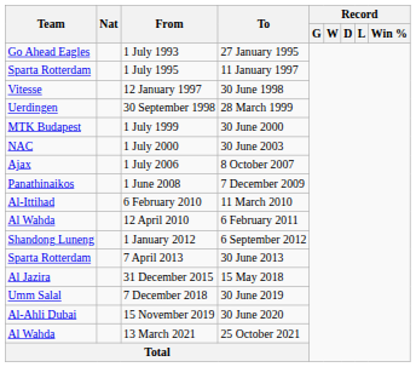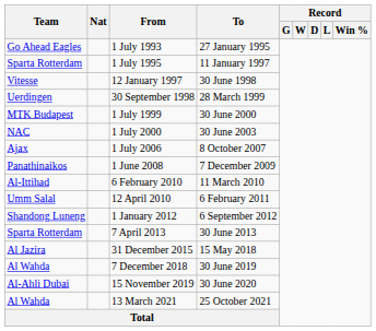 <table class="wikitable" tyle="text-align: center">
 <tr>
 <th rowspan="2">Team</th>
 <th rowspan="2">Nat</th>
 <th rowspan="2">From</th>
 <th rowspan="2">To</th>
 <th colspan="5">Record</th>
 </tr>
 <tr>
 <th>G</th>
 <th>W</th>
 <th>D</th>
 <th>L</th>
 <th>Win %</th>
 </tr>
 <tr>
 <td><a href='#'>Go Ahead Eagles</a></td>
 <td></td>
 <td>1 July 1993</td>
 <td>27 January 1995<br></td>
 </tr>
 <tr>
 <td><a href='#'>Sparta Rotterdam</a></td>
 <td></td>
 <td>1 July 1995</td>
 <td>11 January 1997<br></td>
 </tr>
 <tr>
 <td><a href='#'>Vitesse</a></td>
 <td></td>
 <td>12 January 1997</td>
 <td>30 June 1998<br></td>
 </tr>
 <tr>
 <td><a href='#'>Uerdingen</a></td>
 <td></td>
 <td>30 September 1998</td>
 <td>28 March 1999<br></td>
 </tr>
 <tr>
 <td><a href='#'>MTK Budapest</a></td>
 <td></td>
 <td>1 July 1999</td>
 <td>30 June 2000<br></td>
 </tr>
 <tr>
 <td><a href='#'>NAC</a></td>
 <td></td>
 <td>1 July 2000</td>
 <td>30 June 2003<br></td>
 </tr>
 <tr>
 <td><a href='#'>Ajax</a></td>
 <td></td>
 <td>1 July 2006</td>
 <td>8 October 2007<br></td>
 </tr>
 <tr>
 <td><a href='#'>Panathinaikos</a></td>
 <td></td>
 <td>1 June 2008</td>
 <td>7 December 2009<br></td>
 </tr>
 <tr>
 <td><a href='#'>Al-Ittihad</a></td>
 <td></td>
 <td>6 February 2010</td>
 <td>11 March 2010<br></td>
 </tr>
 <tr>
-<td><a href='#'>Al Wahda</a></td>
+<td><a href='#'>Umm Salal</a></td>
 <td></td>
 <td>12 April 2010</td>
 <td>6 February 2011<br></td>
 </tr>
 <tr>
 <td><a href='#'>Shandong Luneng</a></td>
 <td></td>
 <td>1 January 2012</td>
 <td>6 September 2012<br></td>
 </tr>
 <tr>
 <td><a href='#'>Sparta Rotterdam</a></td>
 <td></td>
 <td>7 April 2013</td>
 <td>30 June 2013<br></td>
 </tr>
 <tr>
 <td><a href='#'>Al Jazira</a></td>
 <td></td>
 <td>31 December 2015</td>
 <td>15 May 2018<br></td>
 </tr>
 <tr>
-<td><a href='#'>Umm Salal</a></td>
+<td><a href='#'>Al Wahda</a></td>
 <td></td>
 <td>7 December 2018</td>
 <td>30 June 2019<br></td>
 </tr>
 <tr>
 <td><a href='#'>Al-Ahli Dubai</a></td>
 <td></td>
 <td>15 November 2019</td>
 <td>30 June 2020<br></td>
 </tr>
 <tr>
 <td><a href='#'>Al Wahda</a></td>
 <td></td>
 <td>13 March 2021</td>
 <td>25 October 2021<br></td>
 </tr>
 <tr>
 <th colspan="4">Total<br></th>
 </tr>
 </table>
